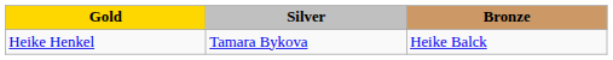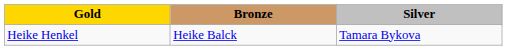 <table class="wikitable" style="text-align:left">
 <tr align="center">
 <td width=200 bgcolor=gold><strong>Gold</strong></td>
+<td width=200 bgcolor=CC9966><strong>Bronze</strong></td>
 <td width=200 bgcolor=silver><strong>Silver</strong></td>
-<td width=200 bgcolor=CC9966><strong>Bronze</strong></td>
 </tr>
 <tr>
 <td><a href='#'>Heike Henkel</a><br><em></em></td>
+<td><a href='#'>Heike Balck</a><br><em></em></td>
 <td><a href='#'>Tamara Bykova</a><br><em></em></td>
-<td><a href='#'>Heike Balck</a><br><em></em></td>
 </tr>
 </table>
